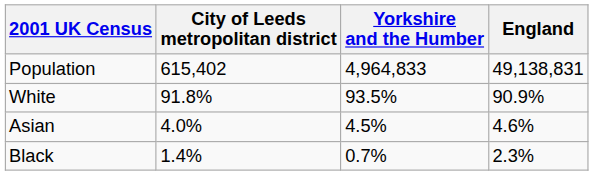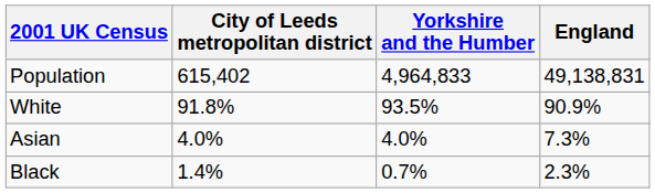 <table class="wikitable" align="right" style="margin-left:10px; ">
 <tr>
 <th><a href='#'>2001 UK Census</a></th>
 <th>City of Leeds<br>metropolitan district</th>
 <th><a href='#'>Yorkshire<br>and the Humber</a></th>
 <th>England</th>
 </tr>
 <tr>
 <td>Population</td>
 <td>615,402</td>
 <td>4,964,833</td>
 <td>49,138,831</td>
 </tr>
 <tr>
 <td>White</td>
 <td>91.8%</td>
 <td>93.5%</td>
 <td>90.9%</td>
 </tr>
 <tr>
 <td>Asian</td>
 <td>4.0%</td>
-<td>4.5%</td>
-<td>4.6%</td>
+<td>4.0%</td>
+<td>7.3%</td>
 </tr>
 <tr>
 <td>Black</td>
 <td>1.4%</td>
 <td>0.7%</td>
 <td>2.3%</td>
 </tr>
 </table>
